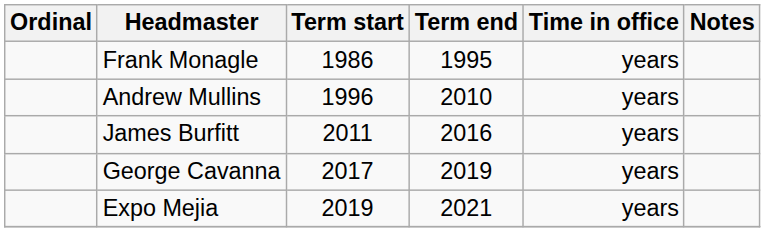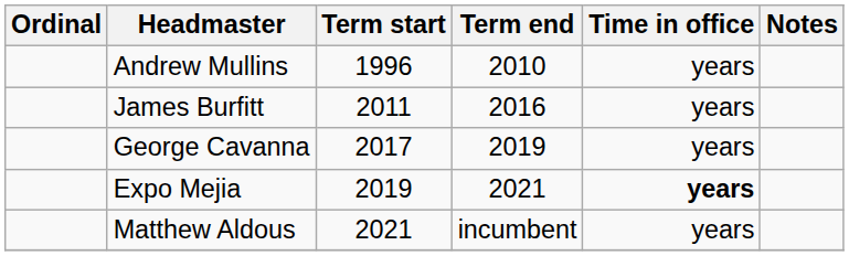 <table class="wikitable">
 <tr>
 <th>Ordinal</th>
 <th>Headmaster</th>
 <th>Term start</th>
 <th>Term end</th>
 <th>Time in office</th>
 <th>Notes</th>
-</tr>
-<tr>
-<td align=center></td>
-<td>Frank Monagle</td>
-<td align=center>1986</td>
-<td align=center>1995</td>
-<td align=right> years</td>
-<td></td>
 </tr>
 <tr>
 <td align=center></td>
 <td>Andrew Mullins</td>
 <td align=center>1996</td>
 <td align=center>2010</td>
 <td align=right> years</td>
 <td></td>
 </tr>
 <tr>
 <td align=center></td>
 <td>James Burfitt</td>
 <td align=center>2011</td>
 <td align=center>2016</td>
 <td align=right> years</td>
 <td></td>
 </tr>
 <tr>
 <td align=center></td>
 <td>George Cavanna</td>
 <td align=center>2017</td>
 <td align=center>2019</td>
 <td align=right> years</td>
 <td></td>
 </tr>
 <tr>
 <td align=center></td>
 <td>Expo Mejia</td>
 <td align=center>2019</td>
 <td align=center>2021</td>
-<td align=right> years</td>
+<td align=right><strong> years</strong></td>
+<td></td>
+</tr>
+<tr>
+<td align=center></td>
+<td>Matthew Aldous</td>
+<td align=center>2021</td>
+<td align=center>incumbent</td>
+<td align="right"> years</td>
 <td></td>
 </tr>
 <tr>
 </tr>
 </table>
